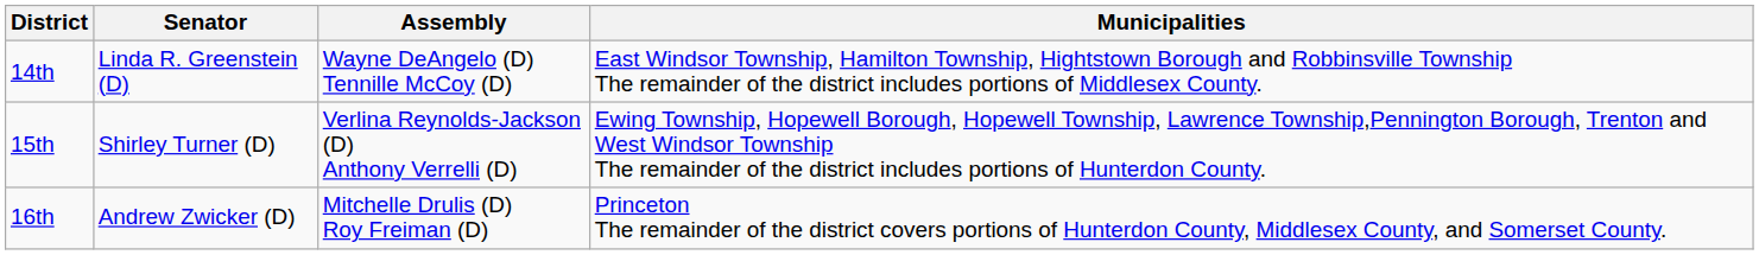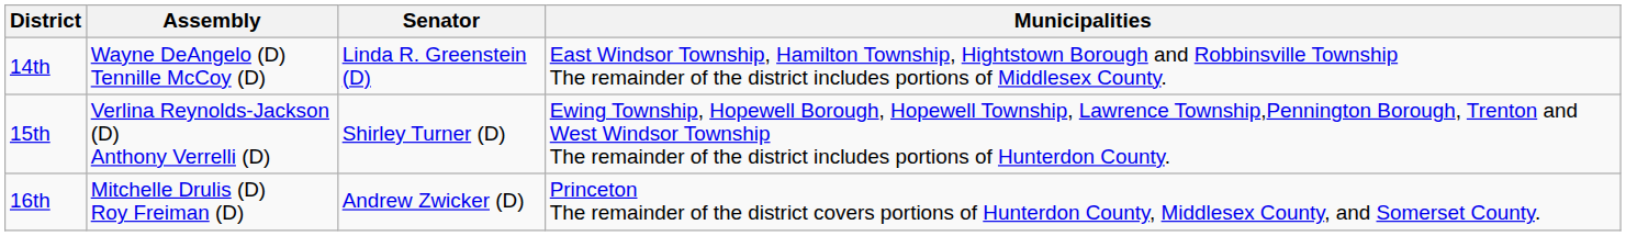 <table class="wikitable">
 <tr>
 <th>District</th>
+<th>Assembly</th>
 <th>Senator</th>
-<th>Assembly</th>
 <th>Municipalities</th>
 </tr>
 <tr>
 <td><a href='#'>14th</a></td>
+<td><a href='#'>Wayne DeAngelo</a> (D)<br><a href='#'>Tennille McCoy</a> (D)</td>
 <td><a href='#'>Linda R. Greenstein</a> <a href='#'>(D)</a></td>
-<td><a href='#'>Wayne DeAngelo</a> (D)<br><a href='#'>Tennille McCoy</a> (D)</td>
 <td><a href='#'>East Windsor Township</a>, <a href='#'>Hamilton Township</a>, <a href='#'>Hightstown Borough</a> and <a href='#'>Robbinsville Township</a><br>The remainder of the district includes portions of <a href='#'>Middlesex County</a>.</td>
 </tr>
 <tr>
 <td><a href='#'>15th</a></td>
+<td><a href='#'>Verlina Reynolds-Jackson</a> (D)<br><a href='#'>Anthony Verrelli</a> (D)</td>
 <td><a href='#'>Shirley Turner</a> (D)</td>
-<td><a href='#'>Verlina Reynolds-Jackson</a> (D)<br><a href='#'>Anthony Verrelli</a> (D)</td>
 <td><a href='#'>Ewing Township</a>, <a href='#'>Hopewell Borough</a>, <a href='#'>Hopewell Township</a>, <a href='#'>Lawrence Township</a>,<a href='#'>Pennington Borough</a>, <a href='#'>Trenton</a> and <a href='#'>West Windsor Township</a><br>The remainder of the district includes portions of <a href='#'>Hunterdon County</a>.</td>
 </tr>
 <tr>
 <td><a href='#'>16th</a></td>
+<td><a href='#'>Mitchelle Drulis</a> (D)<br><a href='#'>Roy Freiman</a> (D)</td>
 <td><a href='#'>Andrew Zwicker</a> (D)</td>
-<td><a href='#'>Mitchelle Drulis</a> (D)<br><a href='#'>Roy Freiman</a> (D)</td>
 <td><a href='#'>Princeton</a><br>The remainder of the district covers portions of <a href='#'>Hunterdon County</a>, <a href='#'>Middlesex County</a>, and <a href='#'>Somerset County</a>.</td>
 </tr>
 </table>
